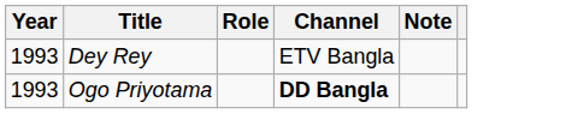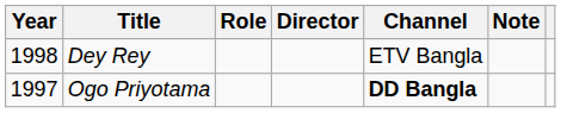 <table class="wikitable">
 <tr>
 <th>Year</th>
 <th>Title</th>
 <th>Role</th>
+<th>Director</th>
 <th>Channel</th>
 <th>Note</th>
 <th></th>
 </tr>
 <tr>
-<td>1993</td>
+<td>1998</td>
 <td><em>Dey Rey</em></td>
+<td></td>
 <td></td>
 <td>ETV Bangla</td>
 <td></td>
 <td></td>
 </tr>
 <tr>
-<td>1993</td>
+<td>1997</td>
 <td><em>Ogo Priyotama</em></td>
+<td></td>
 <td></td>
 <td><strong>DD Bangla</strong></td>
 <td></td>
 <td></td>
 </tr>
 </table>
